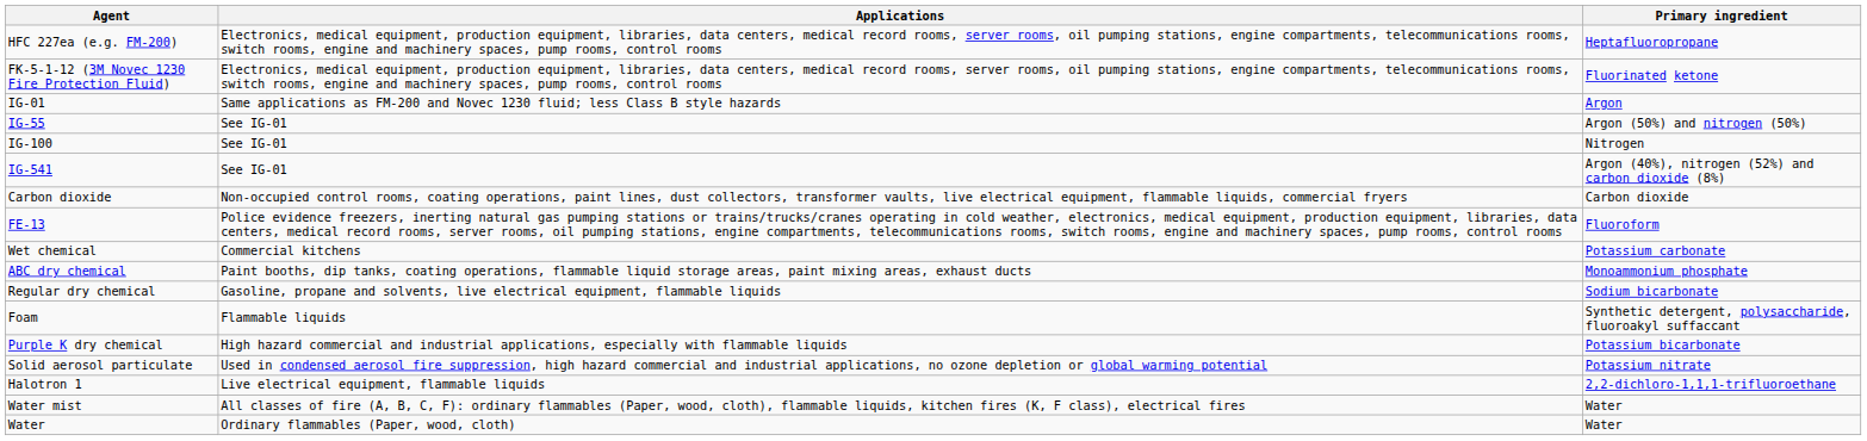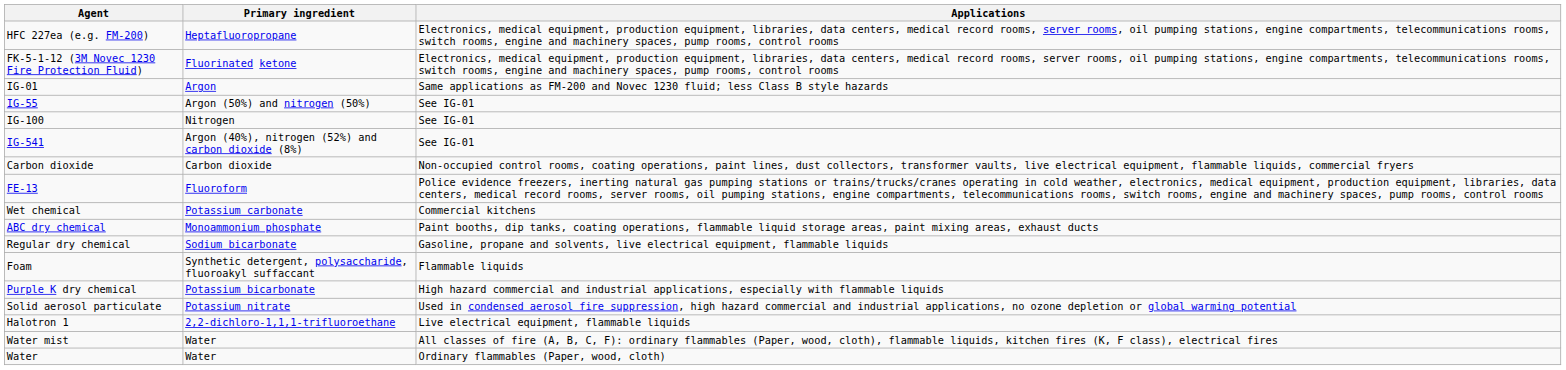 <table class="wikitable">
 <tr>
 <th>Agent</th>
+<th>Primary ingredient</th>
 <th>Applications</th>
-<th>Primary ingredient</th>
 </tr>
 <tr>
 <td>HFC 227ea (e.g. <a href='#'>FM-200</a>)</td>
+<td><a href='#'>Heptafluoropropane</a></td>
 <td>Electronics, medical equipment, production equipment, libraries, data centers, medical record rooms, <a href='#'>server rooms</a>, oil pumping stations, engine compartments, telecommunications rooms, switch rooms, engine and machinery spaces, pump rooms, control rooms</td>
-<td><a href='#'>Heptafluoropropane</a></td>
 </tr>
 <tr>
 <td>FK-5-1-12 (<a href='#'>3M Novec 1230 Fire Protection Fluid</a>)</td>
+<td><a href='#'>Fluorinated</a> <a href='#'>ketone</a></td>
 <td>Electronics, medical equipment, production equipment, libraries, data centers, medical record rooms, server rooms, oil pumping stations, engine compartments, telecommunications rooms, switch rooms, engine and machinery spaces, pump rooms, control rooms</td>
-<td><a href='#'>Fluorinated</a> <a href='#'>ketone</a></td>
 </tr>
 <tr>
 <td>IG-01</td>
+<td><a href='#'>Argon</a></td>
 <td>Same applications as FM-200 and Novec 1230 fluid; less Class B style hazards</td>
-<td><a href='#'>Argon</a></td>
 </tr>
 <tr>
 <td><a href='#'>IG-55</a></td>
+<td>Argon (50%) and <a href='#'>nitrogen</a> (50%)</td>
 <td>See IG-01</td>
-<td>Argon (50%) and <a href='#'>nitrogen</a> (50%)</td>
 </tr>
 <tr>
 <td>IG-100</td>
+<td>Nitrogen</td>
 <td>See IG-01</td>
-<td>Nitrogen</td>
 </tr>
 <tr>
 <td><a href='#'>IG-541</a></td>
+<td>Argon (40%), nitrogen (52%) and <a href='#'>carbon dioxide</a> (8%)</td>
 <td>See IG-01</td>
-<td>Argon (40%), nitrogen (52%) and <a href='#'>carbon dioxide</a> (8%)</td>
 </tr>
 <tr>
 <td>Carbon dioxide</td>
+<td>Carbon dioxide</td>
 <td>Non-occupied control rooms, coating operations, paint lines, dust collectors, transformer vaults, live electrical equipment, flammable liquids, commercial fryers</td>
-<td>Carbon dioxide</td>
 </tr>
 <tr>
 <td><a href='#'>FE-13</a></td>
+<td><a href='#'>Fluoroform</a></td>
 <td>Police evidence freezers, inerting natural gas pumping stations or trains/trucks/cranes operating in cold weather, electronics, medical equipment, production equipment, libraries, data centers, medical record rooms, server rooms, oil pumping stations, engine compartments, telecommunications rooms, switch rooms, engine and machinery spaces, pump rooms, control rooms</td>
-<td><a href='#'>Fluoroform</a></td>
 </tr>
 <tr>
 <td>Wet chemical</td>
+<td><a href='#'>Potassium carbonate</a></td>
 <td>Commercial kitchens</td>
-<td><a href='#'>Potassium carbonate</a></td>
 </tr>
 <tr>
 <td><a href='#'>ABC dry chemical</a></td>
+<td><a href='#'>Monoammonium phosphate</a></td>
 <td>Paint booths, dip tanks, coating operations, flammable liquid storage areas, paint mixing areas, exhaust ducts</td>
-<td><a href='#'>Monoammonium phosphate</a></td>
 </tr>
 <tr>
 <td>Regular dry chemical</td>
+<td><a href='#'>Sodium bicarbonate</a></td>
 <td>Gasoline, propane and solvents, live electrical equipment, flammable liquids</td>
-<td><a href='#'>Sodium bicarbonate</a></td>
 </tr>
 <tr>
 <td>Foam</td>
+<td>Synthetic detergent, <a href='#'>polysaccharide</a>, fluoroakyl suffaccant</td>
 <td>Flammable liquids</td>
-<td>Synthetic detergent, <a href='#'>polysaccharide</a>, fluoroakyl suffaccant</td>
 </tr>
 <tr>
 <td><a href='#'>Purple K</a> dry chemical</td>
+<td><a href='#'>Potassium bicarbonate</a></td>
 <td>High hazard commercial and industrial applications, especially with flammable liquids</td>
-<td><a href='#'>Potassium bicarbonate</a></td>
 </tr>
 <tr>
 <td>Solid aerosol particulate</td>
+<td><a href='#'>Potassium nitrate</a></td>
 <td>Used in <a href='#'>condensed aerosol fire suppression</a>, high hazard commercial and industrial applications, no ozone depletion or <a href='#'>global warming potential</a></td>
-<td><a href='#'>Potassium nitrate</a></td>
 </tr>
 <tr>
 <td>Halotron 1</td>
+<td><a href='#'>2,2-dichloro-1,1,1-trifluoroethane</a></td>
 <td>Live electrical equipment, flammable liquids</td>
-<td><a href='#'>2,2-dichloro-1,1,1-trifluoroethane</a></td>
 </tr>
 <tr>
 <td>Water mist</td>
+<td>Water</td>
 <td>All classes of fire (A, B, C, F): ordinary flammables (Paper, wood, cloth), flammable liquids, kitchen fires (K, F class), electrical fires</td>
-<td>Water</td>
 </tr>
 <tr>
 <td>Water</td>
+<td>Water</td>
 <td>Ordinary flammables (Paper, wood, cloth)</td>
-<td>Water</td>
 </tr>
 </table>
